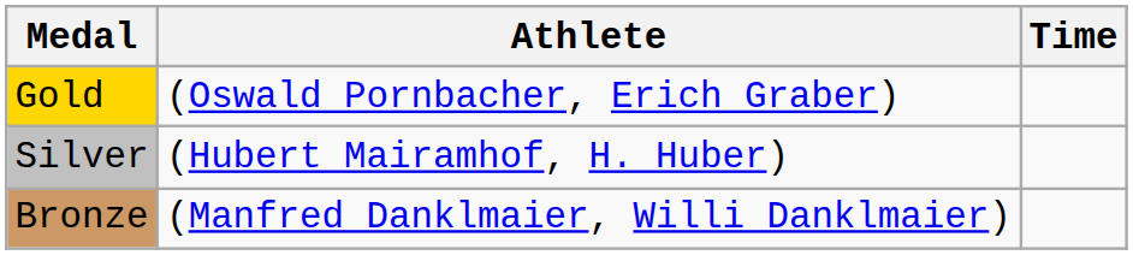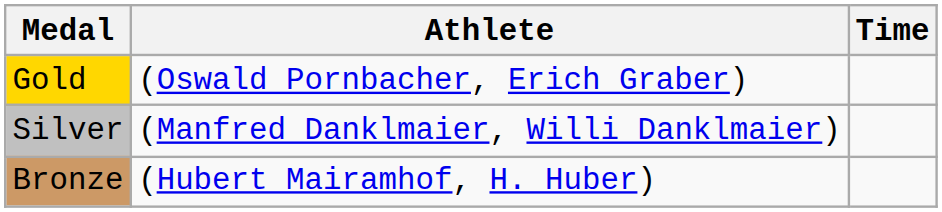 <table class="wikitable">
 <tr>
 <th>Medal</th>
 <th>Athlete</th>
 <th>Time</th>
 </tr>
 <tr>
 <td bgcolor="gold">Gold</td>
 <td> (<a href='#'>Oswald Pornbacher</a>, <a href='#'>Erich Graber</a>)</td>
 <td></td>
 </tr>
 <tr>
 <td bgcolor="silver">Silver</td>
-<td> (<a href='#'>Hubert Mairamhof</a>, <a href='#'>H. Huber</a>)</td>
+<td> (<a href='#'>Manfred Danklmaier</a>, <a href='#'>Willi Danklmaier</a>)</td>
 <td></td>
 </tr>
 <tr>
 <td bgcolor="CC9966">Bronze</td>
-<td> (<a href='#'>Manfred Danklmaier</a>, <a href='#'>Willi Danklmaier</a>)</td>
+<td> (<a href='#'>Hubert Mairamhof</a>, <a href='#'>H. Huber</a>)</td>
 <td></td>
 </tr>
 </table>
